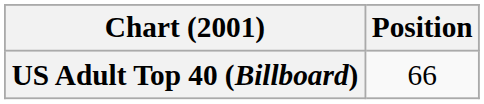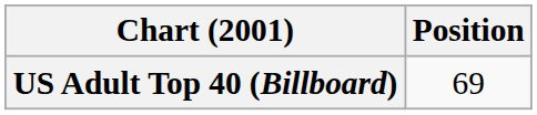 <table class="wikitable plainrowheaders" style="text-align:center">
 <tr>
 <th>Chart (2001)</th>
 <th>Position</th>
 </tr>
 <tr>
 <th scope="row">US Adult Top 40 (<em>Billboard</em>)</th>
-<td>66</td>
+<td>69</td>
 </tr>
 </table>
